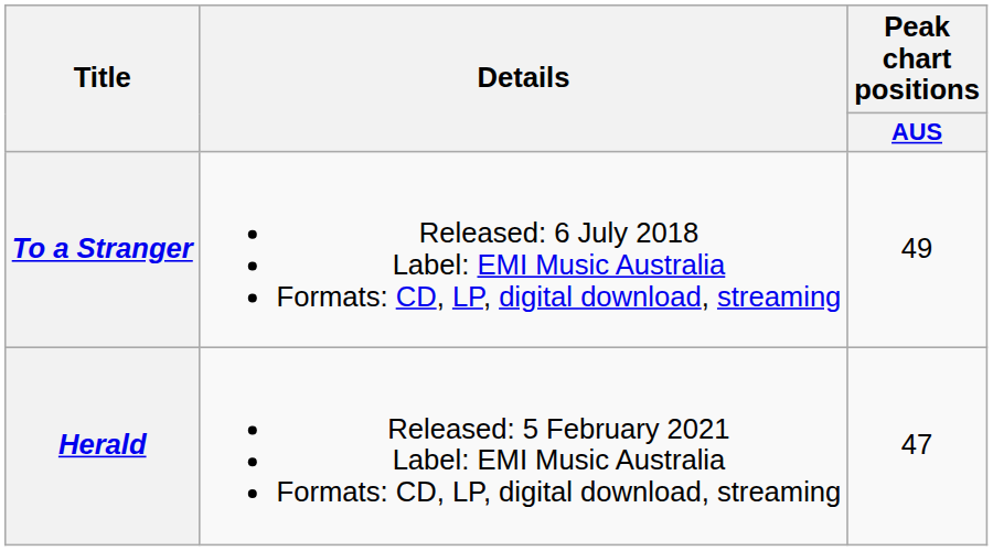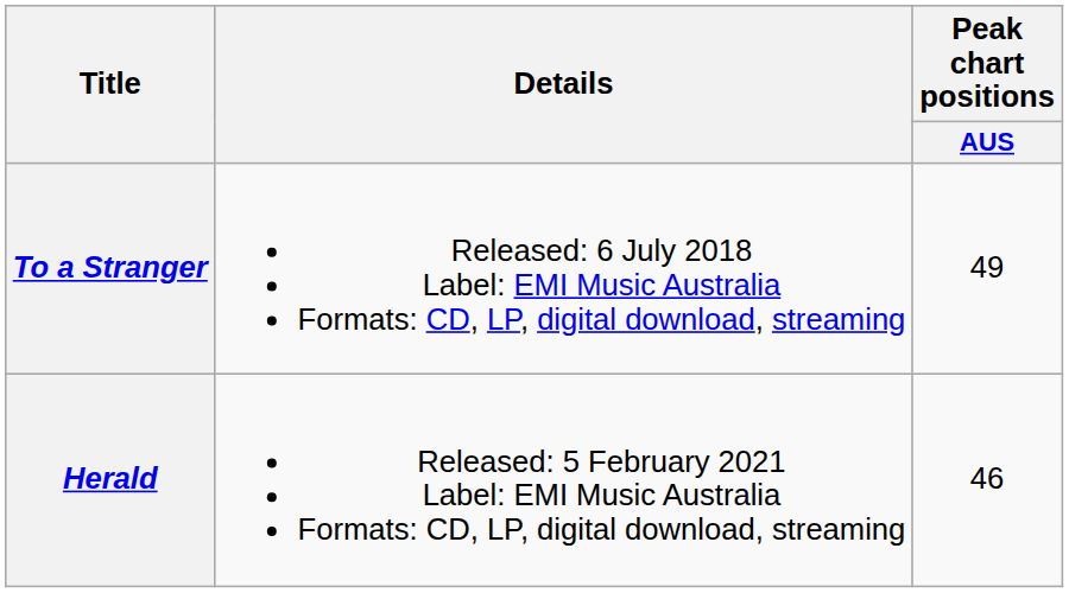 <table class="wikitable plainrowheaders" style="text-align:center;">
 <tr>
 <th scope="col" rowspan="2">Title</th>
 <th scope="col" rowspan="2">Details</th>
 <th scope="col" colspan="1">Peak chart positions</th>
 </tr>
 <tr>
 <th scope="col" style="width:3em;font-size:85%;"><a href='#'>AUS</a><br></th>
 </tr>
 <tr>
 <th scope="row"><em><a href='#'>To a Stranger</a></em></th>
 <td><br><ul><li>Released: 6 July 2018</li><li>Label: <a href='#'>EMI Music Australia</a></li><li>Formats: <a href='#'>CD</a>, <a href='#'>LP</a>, <a href='#'>digital download</a>, <a href='#'>streaming</a></li></ul></td>
 <td>49</td>
 </tr>
 <tr>
 <th scope="row"><em><a href='#'>Herald</a></em></th>
 <td><br><ul><li>Released: 5 February 2021</li><li>Label: EMI Music Australia</li><li>Formats: CD, LP, digital download, streaming</li></ul></td>
-<td>47</td>
+<td>46</td>
 </tr>
 </table>
